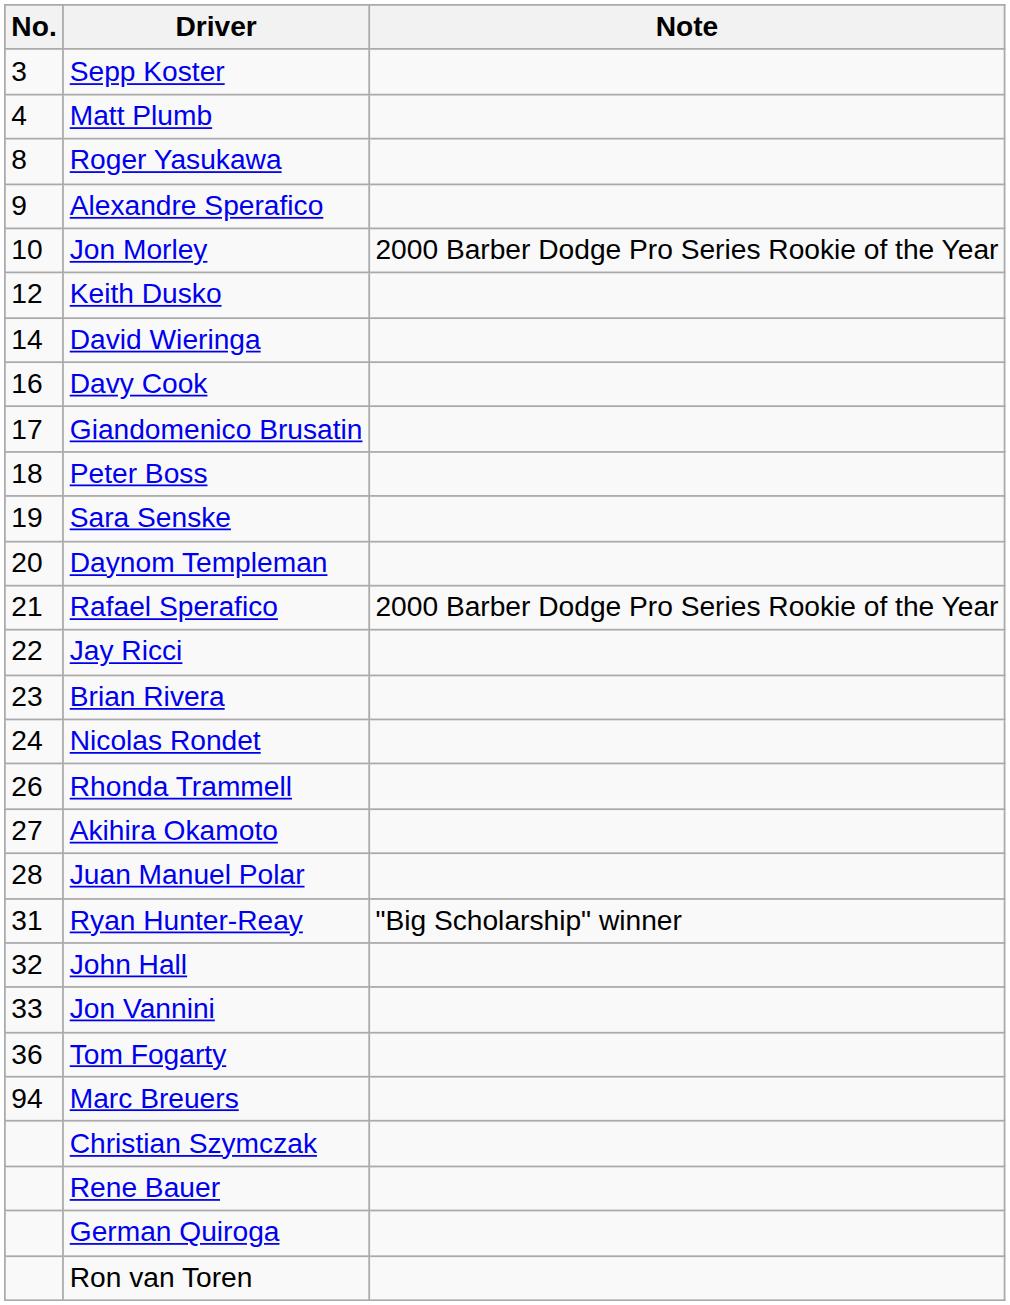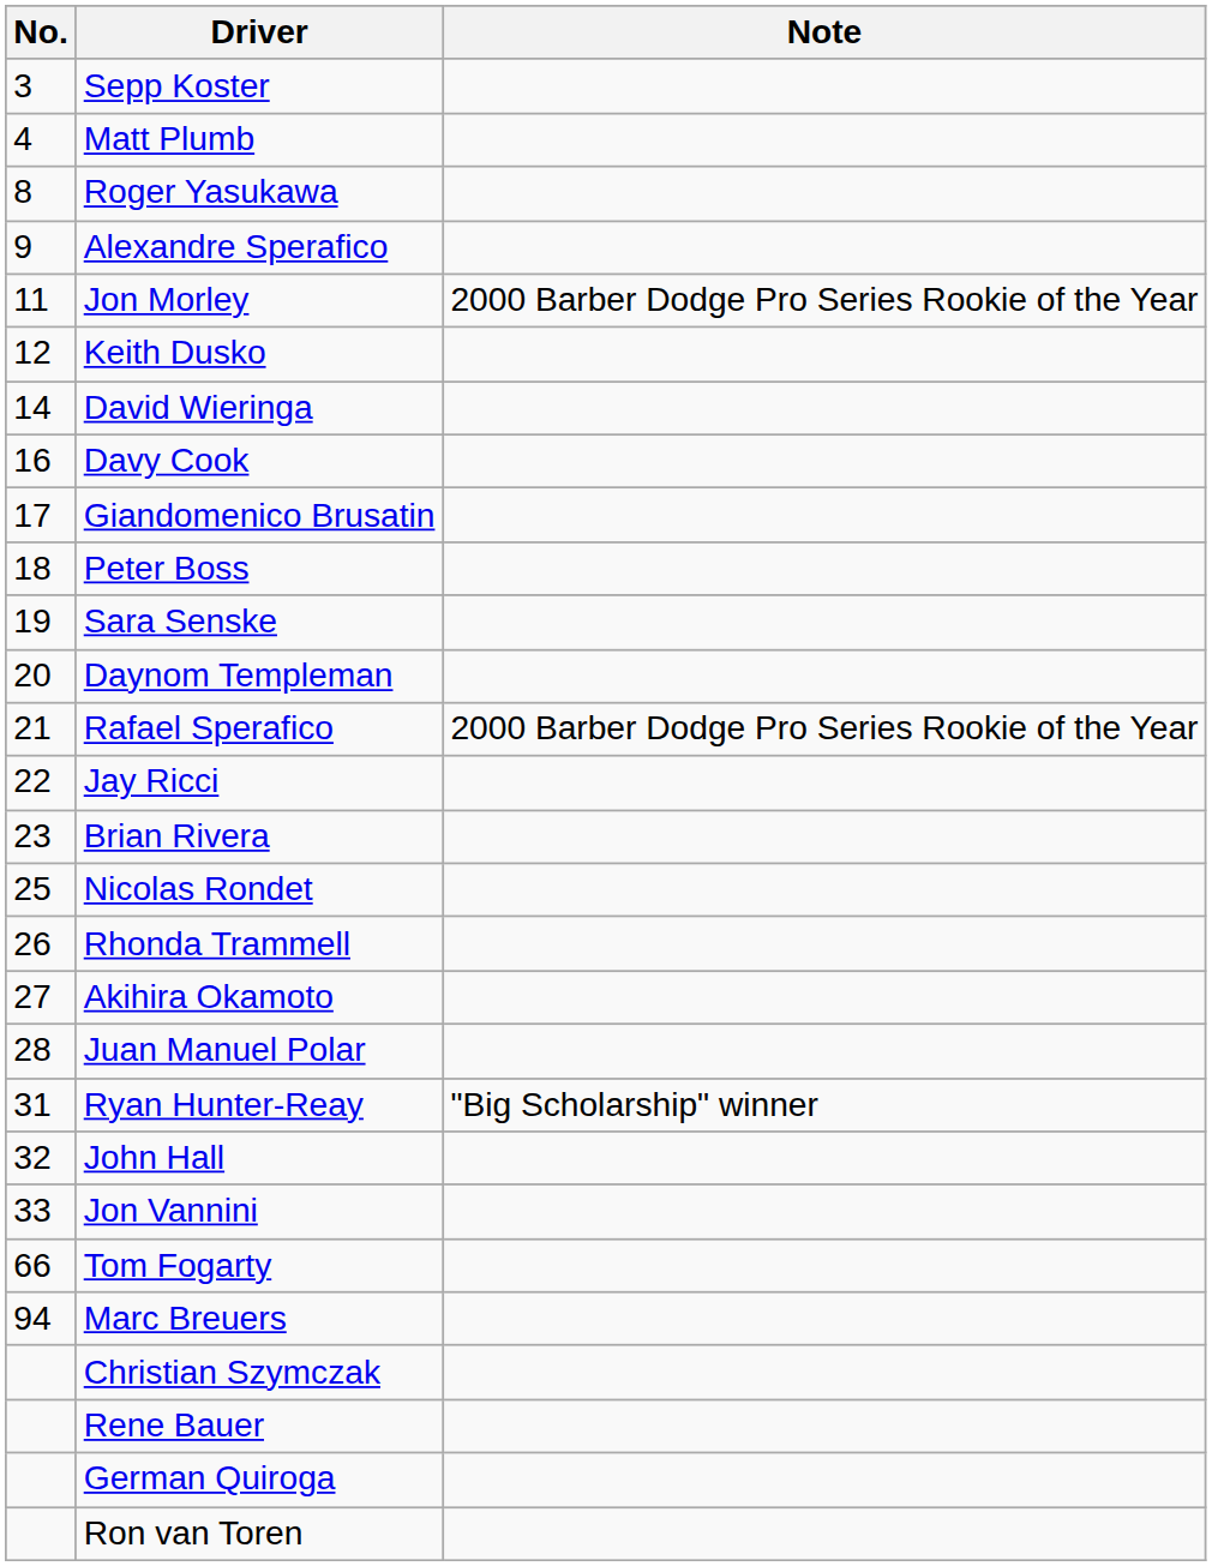 <table class="wikitable">
 <tr>
 <th>No.</th>
 <th>Driver</th>
 <th>Note</th>
 </tr>
 <tr>
 <td>3</td>
 <td> <a href='#'>Sepp Koster</a></td>
 <td></td>
 </tr>
 <tr>
 <td>4</td>
 <td> <a href='#'>Matt Plumb</a></td>
 <td></td>
 </tr>
 <tr>
 <td>8</td>
 <td> <a href='#'>Roger Yasukawa</a></td>
 <td></td>
 </tr>
 <tr>
 <td>9</td>
 <td> <a href='#'>Alexandre Sperafico</a></td>
 <td></td>
 </tr>
 <tr>
-<td>10</td>
+<td>11</td>
 <td> <a href='#'>Jon Morley</a></td>
 <td>2000 Barber Dodge Pro Series Rookie of the Year</td>
 </tr>
 <tr>
 <td>12</td>
 <td> <a href='#'>Keith Dusko</a></td>
 <td></td>
 </tr>
 <tr>
 <td>14</td>
 <td> <a href='#'>David Wieringa</a></td>
 <td></td>
 </tr>
 <tr>
 <td>16</td>
 <td> <a href='#'>Davy Cook</a></td>
 <td></td>
 </tr>
 <tr>
 <td>17</td>
 <td> <a href='#'>Giandomenico Brusatin</a></td>
 <td></td>
 </tr>
 <tr>
 <td>18</td>
 <td> <a href='#'>Peter Boss</a></td>
 <td></td>
 </tr>
 <tr>
 <td>19</td>
 <td> <a href='#'>Sara Senske</a></td>
 <td></td>
 </tr>
 <tr>
 <td>20</td>
 <td> <a href='#'>Daynom Templeman</a></td>
 <td></td>
 </tr>
 <tr>
 <td>21</td>
 <td> <a href='#'>Rafael Sperafico</a></td>
 <td>2000 Barber Dodge Pro Series Rookie of the Year</td>
 </tr>
 <tr>
 <td>22</td>
 <td> <a href='#'>Jay Ricci</a></td>
 <td></td>
 </tr>
 <tr>
 <td>23</td>
 <td> <a href='#'>Brian Rivera</a></td>
 <td></td>
 </tr>
 <tr>
-<td>24</td>
+<td>25</td>
 <td> <a href='#'>Nicolas Rondet</a></td>
 <td></td>
 </tr>
 <tr>
 <td>26</td>
 <td> <a href='#'>Rhonda Trammell</a></td>
 <td></td>
 </tr>
 <tr>
 <td>27</td>
 <td> <a href='#'>Akihira Okamoto</a></td>
 <td></td>
 </tr>
 <tr>
 <td>28</td>
 <td> <a href='#'>Juan Manuel Polar</a></td>
 <td></td>
 </tr>
 <tr>
 <td>31</td>
 <td> <a href='#'>Ryan Hunter-Reay</a></td>
 <td>"Big Scholarship" winner</td>
 </tr>
 <tr>
 <td>32</td>
 <td> <a href='#'>John Hall</a></td>
 <td></td>
 </tr>
 <tr>
 <td>33</td>
 <td> <a href='#'>Jon Vannini</a></td>
 <td></td>
 </tr>
 <tr>
-<td>36</td>
+<td>66</td>
 <td> <a href='#'>Tom Fogarty</a></td>
 <td></td>
 </tr>
 <tr>
 <td>94</td>
 <td> <a href='#'>Marc Breuers</a></td>
 <td></td>
 </tr>
 <tr>
 <td></td>
 <td> <a href='#'>Christian Szymczak</a></td>
 <td></td>
 </tr>
 <tr>
 <td></td>
 <td> <a href='#'>Rene Bauer</a></td>
 <td></td>
 </tr>
 <tr>
 <td></td>
 <td> <a href='#'>German Quiroga</a></td>
 <td></td>
 </tr>
 <tr>
 <td></td>
 <td> Ron van Toren</td>
 <td></td>
 </tr>
 </table>
